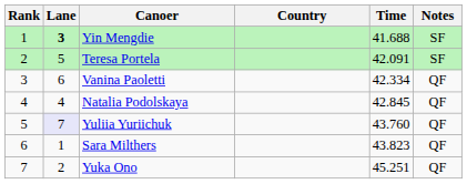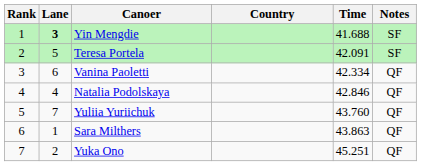 <table class="wikitable" style="text-align:center;">
 <tr>
 <th width=30>Rank</th>
 <th width=30>Lane</th>
 <th width=175>Canoer</th>
 <th width=150>Country</th>
 <th width=30>Time</th>
 <th width=50>Notes</th>
 </tr>
 <tr bgcolor=bbf3bb>
 <td>1</td>
 <td><strong>3</strong></td>
 <td align=left><a href='#'>Yin Mengdie</a></td>
 <td align=left></td>
 <td>41.688</td>
 <td>SF</td>
 </tr>
 <tr bgcolor=bbf3bb>
 <td>2</td>
 <td>5</td>
 <td align=left><a href='#'>Teresa Portela</a></td>
 <td align=left></td>
 <td>42.091</td>
 <td>SF</td>
 </tr>
 <tr>
 <td>3</td>
 <td>6</td>
 <td align=left><a href='#'>Vanina Paoletti</a></td>
 <td align=left></td>
 <td>42.334</td>
 <td>QF</td>
 </tr>
 <tr>
 <td>4</td>
 <td>4</td>
 <td align=left><a href='#'>Natalia Podolskaya</a></td>
 <td align=left></td>
-<td>42.845</td>
+<td>42.846</td>
 <td>QF</td>
 </tr>
 <tr>
 <td>5</td>
-<td style="background: lavender;">7</td>
+<td>7</td>
 <td align=left><a href='#'>Yuliia Yuriichuk</a></td>
 <td align=left></td>
 <td>43.760</td>
 <td>QF</td>
 </tr>
 <tr>
 <td>6</td>
 <td>1</td>
 <td align=left><a href='#'>Sara Milthers</a></td>
 <td align=left></td>
-<td>43.823</td>
+<td>43.863</td>
 <td>QF</td>
 </tr>
 <tr>
 <td>7</td>
 <td>2</td>
 <td align=left><a href='#'>Yuka Ono</a></td>
 <td align=left></td>
 <td>45.251</td>
 <td>QF</td>
 </tr>
 </table>
